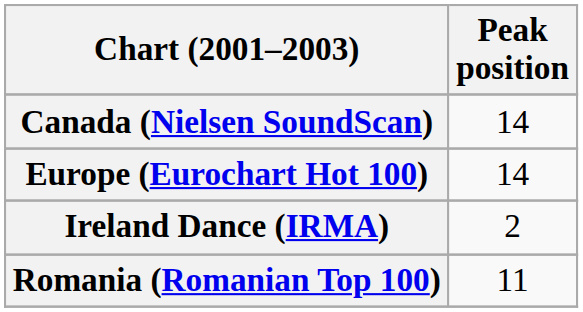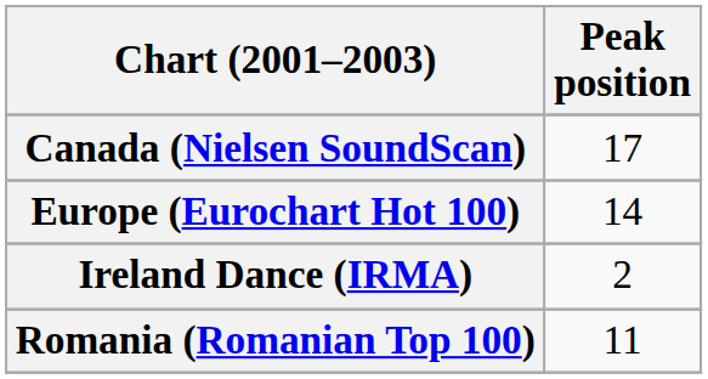 <table class="wikitable sortable plainrowheaders" style="text-align:center">
 <tr>
 <th scope="col">Chart (2001–2003)</th>
 <th scope="col">Peak<br>position</th>
 </tr>
 <tr>
 </tr>
 <tr>
 </tr>
 <tr>
 <th scope="row">Canada (<a href='#'>Nielsen SoundScan</a>)</th>
-<td>14</td>
+<td>17</td>
 </tr>
 <tr>
 </tr>
 <tr>
 <th scope="row">Europe (<a href='#'>Eurochart Hot 100</a>)</th>
 <td>14</td>
 </tr>
 <tr>
 </tr>
 <tr>
 </tr>
 <tr>
 <th scope="row">Ireland Dance (<a href='#'>IRMA</a>)</th>
 <td>2</td>
 </tr>
 <tr>
 </tr>
 <tr>
 </tr>
 <tr>
 <th scope="row">Romania (<a href='#'>Romanian Top 100</a>)</th>
 <td>11</td>
 </tr>
 <tr>
 </tr>
 <tr>
 </tr>
 <tr>
 </tr>
 <tr>
 </tr>
 <tr>
 </tr>
 <tr>
 </tr>
 <tr>
 </tr>
 <tr>
 </tr>
 <tr>
 </tr>
 </table>
